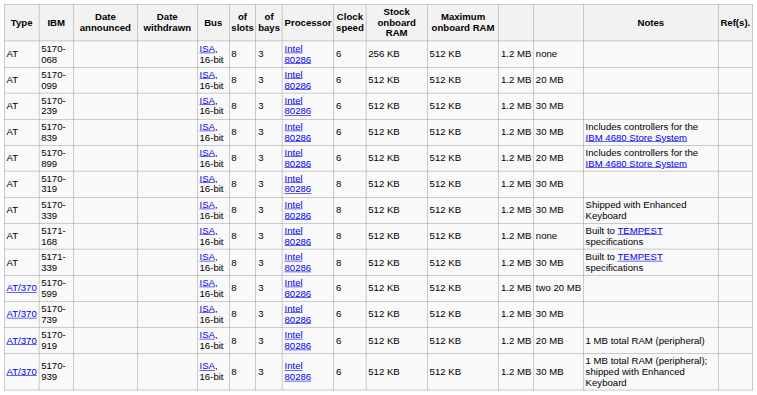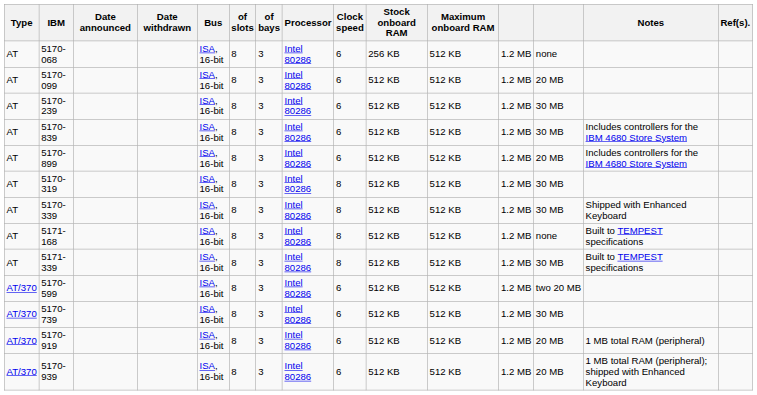 <table class="wikitable sortable sticky-header sort-under">
 <tr>
 <th>Type</th>
 <th>IBM </th>
 <th>Date announced</th>
 <th>Date withdrawn</th>
 <th>Bus</th>
 <th> of<br>slots</th>
 <th> of<br>bays</th>
 <th>Processor</th>
 <th>Clock<br>speed<br></th>
 <th>Stock onboard RAM<br></th>
 <th>Maximum onboard RAM<br></th>
 <th></th>
 <th></th>
 <th>Notes</th>
 <th>Ref(s).</th>
 </tr>
 <tr>
 <td>AT</td>
 <td>5170-068</td>
 <td></td>
 <td></td>
 <td><a href='#'>ISA</a>, 16-bit</td>
 <td>8</td>
 <td>3</td>
 <td><a href='#'>Intel 80286</a></td>
 <td>6</td>
 <td>256 KB</td>
 <td>512 KB</td>
 <td>1.2 MB</td>
 <td>none</td>
 <td> </td>
 <td></td>
 </tr>
 <tr>
 <td>AT</td>
 <td>5170-099</td>
 <td></td>
 <td></td>
 <td><a href='#'>ISA</a>, 16-bit</td>
 <td>8</td>
 <td>3</td>
 <td><a href='#'>Intel 80286</a></td>
 <td>6</td>
 <td>512 KB</td>
 <td>512 KB</td>
 <td>1.2 MB</td>
 <td>20 MB</td>
 <td> </td>
 <td></td>
 </tr>
 <tr>
 <td>AT</td>
 <td>5170-239</td>
 <td></td>
 <td></td>
 <td><a href='#'>ISA</a>, 16-bit</td>
 <td>8</td>
 <td>3</td>
 <td><a href='#'>Intel 80286</a></td>
 <td>6</td>
 <td>512 KB</td>
 <td>512 KB</td>
 <td>1.2 MB</td>
 <td>30 MB</td>
 <td> </td>
 <td></td>
 </tr>
 <tr>
 <td>AT</td>
 <td>5170-839</td>
 <td></td>
 <td></td>
 <td><a href='#'>ISA</a>, 16-bit</td>
 <td>8</td>
 <td>3</td>
 <td><a href='#'>Intel 80286</a></td>
 <td>6</td>
 <td>512 KB</td>
 <td>512 KB</td>
 <td>1.2 MB</td>
 <td>30 MB</td>
 <td>Includes controllers for the <a href='#'>IBM 4680 Store System</a></td>
 <td></td>
 </tr>
 <tr>
 <td>AT</td>
 <td>5170-899</td>
 <td></td>
 <td></td>
 <td><a href='#'>ISA</a>, 16-bit</td>
 <td>8</td>
 <td>3</td>
 <td><a href='#'>Intel 80286</a></td>
 <td>6</td>
 <td>512 KB</td>
 <td>512 KB</td>
 <td>1.2 MB</td>
 <td>20 MB</td>
 <td>Includes controllers for the <a href='#'>IBM 4680 Store System</a></td>
 <td></td>
 </tr>
 <tr>
 <td>AT</td>
 <td>5170-319</td>
 <td></td>
 <td></td>
 <td><a href='#'>ISA</a>, 16-bit</td>
 <td>8</td>
 <td>3</td>
 <td><a href='#'>Intel 80286</a></td>
 <td>8</td>
 <td>512 KB</td>
 <td>512 KB</td>
 <td>1.2 MB</td>
 <td>30 MB</td>
 <td> </td>
 <td></td>
 </tr>
 <tr>
 <td>AT</td>
 <td>5170-339</td>
 <td></td>
 <td></td>
 <td><a href='#'>ISA</a>, 16-bit</td>
 <td>8</td>
 <td>3</td>
 <td><a href='#'>Intel 80286</a></td>
 <td>8</td>
 <td>512 KB</td>
 <td>512 KB</td>
 <td>1.2 MB</td>
 <td>30 MB</td>
 <td>Shipped with Enhanced Keyboard</td>
 <td></td>
 </tr>
 <tr>
 <td>AT</td>
 <td>5171-168</td>
 <td></td>
 <td></td>
 <td><a href='#'>ISA</a>, 16-bit</td>
 <td>8</td>
 <td>3</td>
 <td><a href='#'>Intel 80286</a></td>
 <td>8</td>
 <td>512 KB</td>
 <td>512 KB</td>
 <td>1.2 MB</td>
 <td>none</td>
 <td>Built to <a href='#'>TEMPEST</a> specifications</td>
 <td></td>
 </tr>
 <tr>
 <td>AT</td>
 <td>5171-339</td>
 <td></td>
 <td></td>
 <td><a href='#'>ISA</a>, 16-bit</td>
 <td>8</td>
 <td>3</td>
 <td><a href='#'>Intel 80286</a></td>
 <td>8</td>
 <td>512 KB</td>
 <td>512 KB</td>
 <td>1.2 MB</td>
 <td>30 MB</td>
 <td>Built to <a href='#'>TEMPEST</a> specifications</td>
 <td></td>
 </tr>
 <tr>
 <td><a href='#'>AT/370</a></td>
 <td>5170-599</td>
 <td></td>
 <td></td>
 <td><a href='#'>ISA</a>, 16-bit</td>
 <td>8</td>
 <td>3</td>
 <td><a href='#'>Intel 80286</a></td>
 <td>6</td>
 <td>512 KB</td>
 <td>512 KB</td>
 <td>1.2 MB</td>
 <td>two 20 MB</td>
 <td></td>
 <td></td>
 </tr>
 <tr>
 <td><a href='#'>AT/370</a></td>
 <td>5170-739</td>
 <td></td>
 <td></td>
 <td><a href='#'>ISA</a>, 16-bit</td>
 <td>8</td>
 <td>3</td>
 <td><a href='#'>Intel 80286</a></td>
 <td>6</td>
 <td>512 KB</td>
 <td>512 KB</td>
 <td>1.2 MB</td>
 <td>30 MB</td>
 <td> </td>
 <td></td>
 </tr>
 <tr>
 <td><a href='#'>AT/370</a></td>
 <td>5170-919</td>
 <td></td>
 <td></td>
 <td><a href='#'>ISA</a>, 16-bit</td>
 <td>8</td>
 <td>3</td>
 <td><a href='#'>Intel 80286</a></td>
 <td>6</td>
 <td>512 KB</td>
 <td>512 KB</td>
 <td>1.2 MB</td>
 <td>20 MB</td>
 <td>1 MB total RAM (peripheral)</td>
 <td></td>
 </tr>
 <tr>
 <td><a href='#'>AT/370</a></td>
 <td>5170-939</td>
 <td></td>
 <td></td>
 <td><a href='#'>ISA</a>, 16-bit</td>
 <td>8</td>
 <td>3</td>
 <td><a href='#'>Intel 80286</a></td>
 <td>6</td>
 <td>512 KB</td>
 <td>512 KB</td>
 <td>1.2 MB</td>
-<td>30 MB</td>
+<td>20 MB</td>
 <td>1 MB total RAM (peripheral); shipped with Enhanced Keyboard</td>
 <td></td>
 </tr>
 </table>
